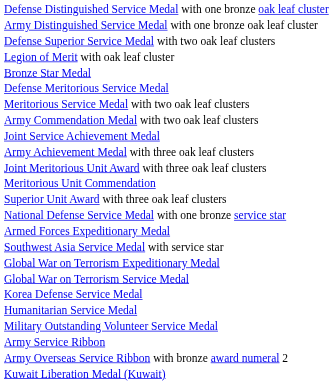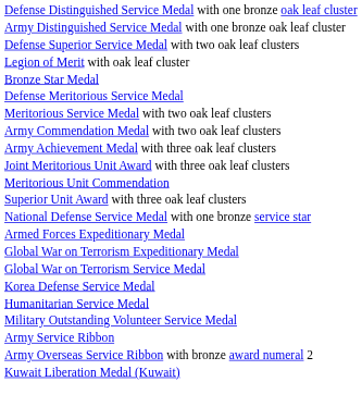 <table>
 <tr>
 <td></td>
 <td><a href='#'>Defense Distinguished Service Medal</a> with one bronze <a href='#'>oak leaf cluster</a></td>
 </tr>
 <tr>
 <td></td>
 <td><a href='#'>Army Distinguished Service Medal</a> with one bronze oak leaf cluster</td>
 </tr>
 <tr>
 <td><span></span><span></span></td>
 <td><a href='#'>Defense Superior Service Medal</a> with two oak leaf clusters</td>
 </tr>
 <tr>
 <td></td>
 <td><a href='#'>Legion of Merit</a> with oak leaf cluster</td>
 </tr>
 <tr>
 <td></td>
 <td><a href='#'>Bronze Star Medal</a></td>
 </tr>
 <tr>
 <td></td>
 <td><a href='#'>Defense Meritorious Service Medal</a></td>
 </tr>
 <tr>
 <td><span></span><span></span></td>
 <td><a href='#'>Meritorious Service Medal</a> with two oak leaf clusters</td>
 </tr>
 <tr>
 <td><span></span><span></span></td>
 <td><a href='#'>Army Commendation Medal</a> with two oak leaf clusters</td>
 </tr>
 <tr>
-<td></td>
-<td><a href='#'>Joint Service Achievement Medal</a></td>
-</tr>
-<tr>
 <td><span></span><span></span><span></span></td>
 <td><a href='#'>Army Achievement Medal</a> with three oak leaf clusters</td>
 </tr>
 <tr>
 <td><span></span><span></span><span></span></td>
 <td><a href='#'>Joint Meritorious Unit Award</a> with three oak leaf clusters</td>
 </tr>
 <tr>
 <td></td>
 <td><a href='#'>Meritorious Unit Commendation</a></td>
 </tr>
 <tr>
 <td><span></span><span></span><span></span></td>
 <td><a href='#'>Superior Unit Award</a> with three oak leaf clusters</td>
 </tr>
 <tr>
 <td></td>
 <td><a href='#'>National Defense Service Medal</a> with one bronze <a href='#'>service star</a></td>
 </tr>
 <tr>
 <td></td>
 <td><a href='#'>Armed Forces Expeditionary Medal</a></td>
-</tr>
-<tr>
-<td></td>
-<td><a href='#'>Southwest Asia Service Medal</a> with service star</td>
 </tr>
 <tr>
 <td></td>
 <td><a href='#'>Global War on Terrorism Expeditionary Medal</a></td>
 </tr>
 <tr>
 <td></td>
 <td><a href='#'>Global War on Terrorism Service Medal</a></td>
 </tr>
 <tr>
 <td></td>
 <td><a href='#'>Korea Defense Service Medal</a></td>
 </tr>
 <tr>
 <td></td>
 <td><a href='#'>Humanitarian Service Medal</a></td>
 </tr>
 <tr>
 <td></td>
 <td><a href='#'>Military Outstanding Volunteer Service Medal</a></td>
 </tr>
 <tr>
 <td></td>
 <td><a href='#'>Army Service Ribbon</a></td>
 </tr>
 <tr>
 <td><span></span></td>
 <td><a href='#'>Army Overseas Service Ribbon</a> with bronze <a href='#'>award numeral</a> 2</td>
 </tr>
 <tr>
 <td></td>
 <td><a href='#'>Kuwait Liberation Medal (Kuwait)</a></td>
 </tr>
 </table>
